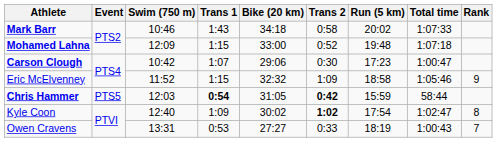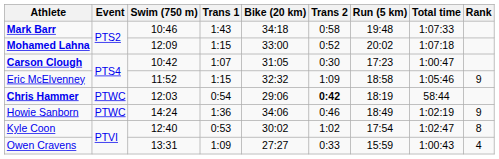 <table class=wikitable style=font-size:90%;text-align:center>
 <tr>
 <th>Athlete</th>
 <th>Event</th>
 <th>Swim (750 m)</th>
 <th>Trans 1</th>
 <th>Bike (20 km)</th>
 <th>Trans 2</th>
 <th>Run (5 km)</th>
 <th>Total time</th>
 <th>Rank</th>
 </tr>
 <tr>
 <td align=left><strong><a href='#'>Mark Barr</a></strong></td>
 <td align=left rowspan=2><a href='#'>PTS2</a></td>
 <td>10:46</td>
 <td>1:43</td>
 <td>34:18</td>
 <td>0:58</td>
-<td>20:02</td>
+<td>19:48</td>
 <td>1:07:33</td>
 <td></td>
 </tr>
 <tr>
 <td align=left><strong><a href='#'>Mohamed Lahna</a></strong></td>
 <td>12:09</td>
 <td>1:15</td>
 <td>33:00</td>
 <td>0:52</td>
-<td>19:48</td>
+<td>20:02</td>
 <td>1:07:18</td>
 <td></td>
 </tr>
 <tr>
 <td align=left><strong><a href='#'>Carson Clough</a></strong></td>
 <td align=left rowspan=2><a href='#'>PTS4</a></td>
 <td>10:42</td>
 <td>1:07</td>
-<td>29:06</td>
+<td>31:05</td>
 <td>0:30</td>
 <td>17:23</td>
 <td>1:00:47</td>
 <td></td>
 </tr>
 <tr>
 <td align=left><a href='#'>Eric McElvenney</a></td>
 <td>11:52</td>
 <td>1:15</td>
 <td>32:32</td>
 <td>1:09</td>
 <td>18:58</td>
 <td>1:05:46</td>
 <td>9</td>
 </tr>
 <tr>
 <td align=left><strong><a href='#'>Chris Hammer</a></strong></td>
-<td align=left><a href='#'>PTS5</a></td>
+<td align=left><a href='#'>PTWC</a></td>
 <td>12:03</td>
-<td><strong>0:54</strong></td>
-<td>31:05</td>
+<td>0:54</td>
+<td>29:06</td>
 <td><strong>0:42</strong></td>
-<td>15:59</td>
+<td>18:19</td>
 <td>58:44</td>
 <td></td>
+</tr>
+<tr>
+<td align=left><a href='#'>Howie Sanborn</a></td>
+<td align=left><a href='#'>PTWC</a></td>
+<td>14:24</td>
+<td>1:36</td>
+<td>34:06</td>
+<td>0:46</td>
+<td>18:49</td>
+<td>1:02:19</td>
+<td>9</td>
 </tr>
 <tr>
 <td align=left><a href='#'>Kyle Coon</a><br></td>
 <td align=left rowspan=2><a href='#'>PTVI</a></td>
 <td>12:40</td>
-<td>1:09</td>
+<td>0:53</td>
 <td>30:02</td>
-<td><strong>1:02</strong></td>
+<td>1:02</td>
 <td>17:54</td>
 <td>1:02:47</td>
 <td>8</td>
 </tr>
 <tr>
 <td align=left><a href='#'>Owen Cravens</a><br></td>
 <td>13:31</td>
-<td>0:53</td>
+<td>1:09</td>
 <td>27:27</td>
 <td>0:33</td>
-<td>18:19</td>
+<td>15:59</td>
 <td>1:00:43</td>
-<td>7</td>
+<td>4</td>
 </tr>
 </table>
